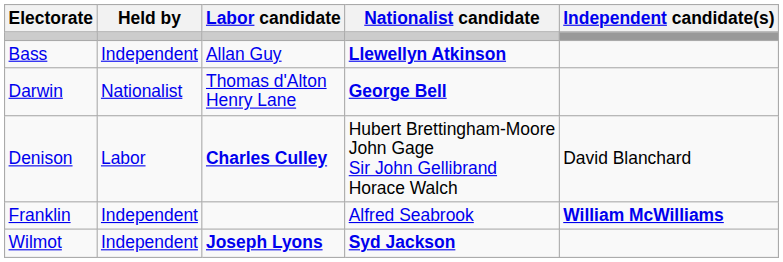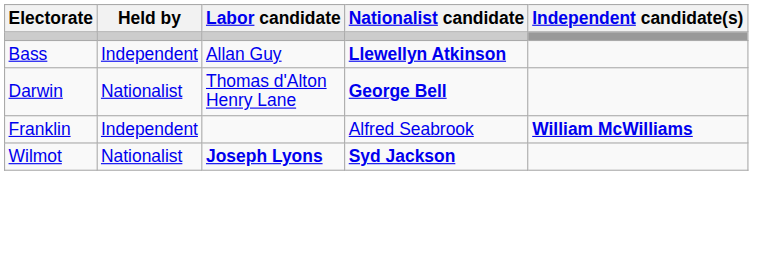 <table class="wikitable">
 <tr>
 <th>Electorate</th>
 <th>Held by</th>
 <th><a href='#'>Labor</a> candidate</th>
 <th><a href='#'>Nationalist</a> candidate</th>
 <th><a href='#'>Independent</a> candidate(s)</th>
 </tr>
 <tr bgcolor="#cccccc">
 <td></td>
 <td></td>
 <td></td>
 <td></td>
 <td bgcolor="#999999"></td>
 </tr>
 <tr>
 <td><a href='#'>Bass</a></td>
 <td><a href='#'>Independent</a></td>
 <td><a href='#'>Allan Guy</a></td>
 <td><strong><a href='#'>Llewellyn Atkinson</a></strong></td>
 <td></td>
 </tr>
 <tr>
 <td><a href='#'>Darwin</a></td>
 <td><a href='#'>Nationalist</a></td>
 <td><a href='#'>Thomas d'Alton</a><br><a href='#'>Henry Lane</a></td>
 <td><strong><a href='#'>George Bell</a></strong></td>
 <td></td>
 </tr>
 <tr>
-<td><a href='#'>Denison</a></td>
-<td><a href='#'>Labor</a></td>
-<td><strong><a href='#'>Charles Culley</a></strong></td>
-<td>Hubert Brettingham-Moore<br>John Gage<br><a href='#'>Sir John Gellibrand</a><br>Horace Walch</td>
-<td>David Blanchard</td>
-</tr>
-<tr>
 <td><a href='#'>Franklin</a></td>
 <td><a href='#'>Independent</a></td>
 <td></td>
 <td><a href='#'>Alfred Seabrook</a></td>
 <td><strong><a href='#'>William McWilliams</a></strong></td>
 </tr>
 <tr>
 <td><a href='#'>Wilmot</a></td>
-<td><a href='#'>Independent</a></td>
+<td><a href='#'>Nationalist</a></td>
 <td><strong><a href='#'>Joseph Lyons</a></strong></td>
 <td><strong><a href='#'>Syd Jackson</a></strong></td>
 <td></td>
 </tr>
 </table>
